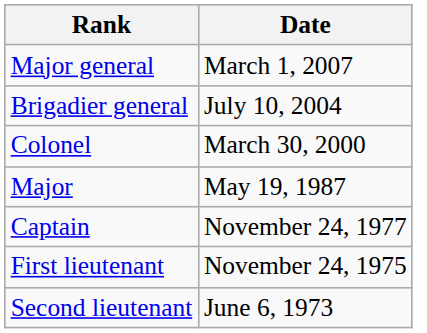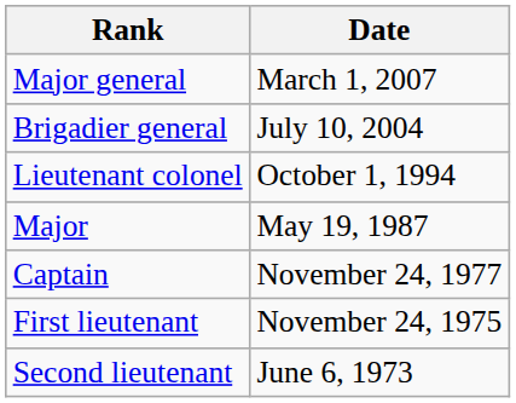 <table class="wikitable">
 <tr>
 <th>Rank</th>
 <th>Date</th>
 </tr>
 <tr>
 <td> <a href='#'>Major general</a></td>
 <td>March 1, 2007</td>
 </tr>
 <tr>
 <td> <a href='#'>Brigadier general</a></td>
 <td>July 10, 2004</td>
 </tr>
 <tr>
-<td> <a href='#'>Colonel</a></td>
-<td>March 30, 2000</td>
+<td> <a href='#'>Lieutenant colonel</a></td>
+<td>October 1, 1994</td>
 </tr>
 <tr>
 <td> <a href='#'>Major</a></td>
 <td>May 19, 1987</td>
 </tr>
 <tr>
 <td> <a href='#'>Captain</a></td>
 <td>November 24, 1977</td>
 </tr>
 <tr>
 <td> <a href='#'>First lieutenant</a></td>
 <td>November 24, 1975</td>
 </tr>
 <tr>
 <td> <a href='#'>Second lieutenant</a></td>
 <td>June 6, 1973</td>
 </tr>
 </table>
